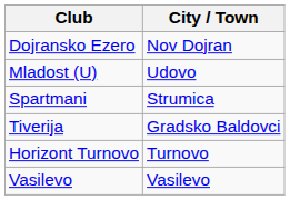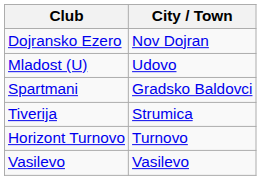 <table class="wikitable sortable">
 <tr>
 <th>Club</th>
 <th>City / Town</th>
 </tr>
 <tr>
 <td><a href='#'>Dojransko Ezero</a></td>
 <td><a href='#'>Nov Dojran</a></td>
 </tr>
 <tr>
 <td><a href='#'>Mladost (U)</a></td>
 <td><a href='#'>Udovo</a></td>
 </tr>
 <tr>
 <td><a href='#'>Spartmani</a></td>
-<td><a href='#'>Strumica</a></td>
+<td><a href='#'>Gradsko Baldovci</a></td>
 </tr>
 <tr>
 <td><a href='#'>Tiverija</a></td>
-<td><a href='#'>Gradsko Baldovci</a></td>
+<td><a href='#'>Strumica</a></td>
 </tr>
 <tr>
 <td><a href='#'>Horizont Turnovo</a></td>
 <td><a href='#'>Turnovo</a></td>
 </tr>
 <tr>
 <td><a href='#'>Vasilevo</a></td>
 <td><a href='#'>Vasilevo</a></td>
 </tr>
 </table>
